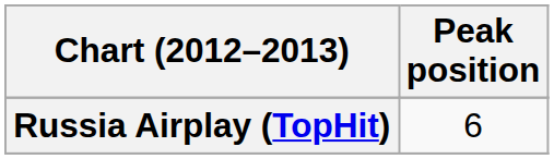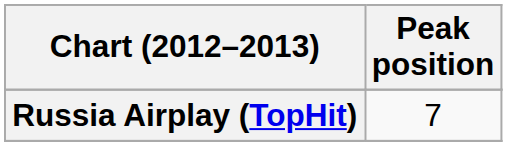 <table class="wikitable plainrowheaders sortable" style="text-align:center;">
 <tr>
 <th scope="col">Chart (2012–2013)</th>
 <th scope="col">Peak<br>position</th>
 </tr>
 <tr>
 </tr>
 <tr>
 </tr>
 <tr>
 </tr>
 <tr>
 </tr>
 <tr>
 </tr>
 <tr>
 <th scope="row">Russia Airplay (<a href='#'>TopHit</a>)</th>
-<td>6</td>
+<td>7</td>
 </tr>
 <tr>
 </tr>
 </table>
